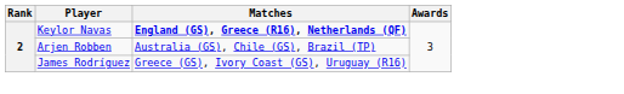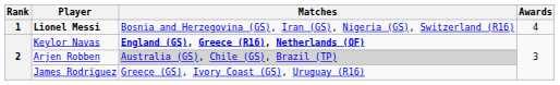 <table class="wikitable plainrowheaders sortable">
 <tr>
 <th>Rank</th>
 <th>Player</th>
 <th>Matches</th>
 <th>Awards</th>
+</tr>
+<tr>
+<th>1</th>
+<td> <strong>Lionel Messi</strong></td>
+<td> <a href='#'>Bosnia and Herzegovina (GS)</a>,  <a href='#'>Iran (GS)</a>,  <a href='#'>Nigeria (GS)</a>,  <a href='#'>Switzerland (R16)</a></td>
+<td align="center">4</td>
 </tr>
 <tr>
 <th rowspan="3">2</th>
 <td> <a href='#'>Keylor Navas</a></td>
 <td><strong> <a href='#'>England (GS)</a>,  <a href='#'>Greece (R16)</a>,  <a href='#'>Netherlands (QF)</a></strong></td>
 <td rowspan="3" align="center">3</td>
 </tr>
 <tr>
 <td> <a href='#'>Arjen Robben</a></td>
-<td> <a href='#'>Australia (GS)</a>,  <a href='#'>Chile (GS)</a>,  <a href='#'>Brazil (TP)</a></td>
+<td style="background: lightgrey;"> <a href='#'>Australia (GS)</a>,  <a href='#'>Chile (GS)</a>,  <a href='#'>Brazil (TP)</a></td>
 </tr>
 <tr>
 <td> <a href='#'>James Rodríguez</a></td>
 <td> <a href='#'>Greece (GS)</a>,  <a href='#'>Ivory Coast (GS)</a>,  <a href='#'>Uruguay (R16)</a></td>
 </tr>
 </table>
